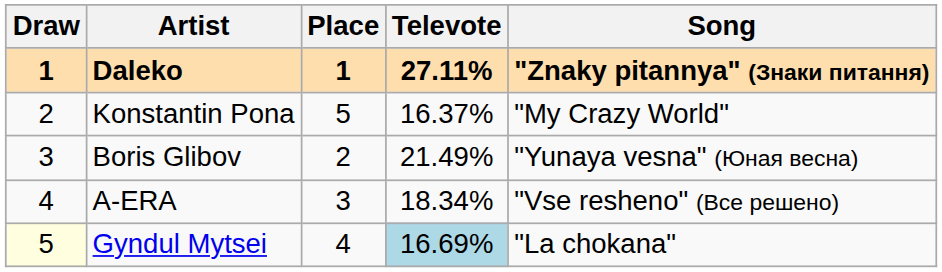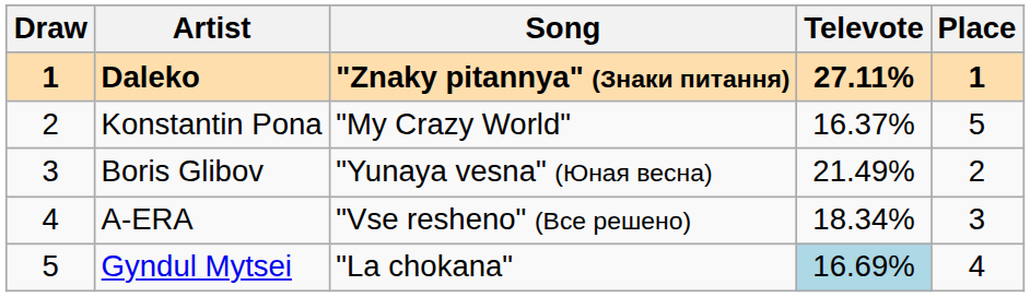 <table class="sortable wikitable" style="margin: 1em auto 1em auto; text-align:center;">
 <tr>
 <th>Draw</th>
 <th>Artist</th>
+<th>Song</th>
+<th>Televote</th>
 <th>Place</th>
-<th>Televote</th>
-<th>Song</th>
 </tr>
 <tr style="font-weight:bold; background:navajowhite;">
 <td>1</td>
 <td style="text-align:left;">Daleko</td>
+<td style="text-align:left;">"Znaky pitannya" <small>(Знаки питання)</small></td>
+<td>27.11%</td>
 <td>1</td>
-<td>27.11%</td>
-<td style="text-align:left;">"Znaky pitannya" <small>(Знаки питання)</small></td>
 </tr>
 <tr>
 <td>2</td>
 <td style="text-align:left;">Konstantin Pona</td>
+<td style="text-align:left;">"My Crazy World"</td>
+<td>16.37%</td>
 <td>5</td>
-<td>16.37%</td>
-<td style="text-align:left;">"My Crazy World"</td>
 </tr>
 <tr>
 <td>3</td>
 <td style="text-align:left;">Boris Glibov</td>
+<td style="text-align:left;">"Yunaya vesna" <small>(Юная весна)</small></td>
+<td>21.49%</td>
 <td>2</td>
-<td>21.49%</td>
-<td style="text-align:left;">"Yunaya vesna" <small>(Юная весна)</small></td>
 </tr>
 <tr>
 <td>4</td>
 <td style="text-align:left;">A-ERA</td>
+<td style="text-align:left;">"Vse resheno" <small>(Все решено)</small></td>
+<td>18.34%</td>
 <td>3</td>
-<td>18.34%</td>
-<td style="text-align:left;">"Vse resheno" <small>(Все решено)</small></td>
 </tr>
 <tr>
-<td style="background: lightyellow;">5</td>
+<td>5</td>
 <td style="text-align:left;"><a href='#'>Gyndul Mytsei</a></td>
+<td style="text-align:left;">"La chokana"</td>
+<td style="background: lightblue;">16.69%</td>
 <td>4</td>
-<td style="background: lightblue;">16.69%</td>
-<td style="text-align:left;">"La chokana"</td>
 </tr>
 </table>
